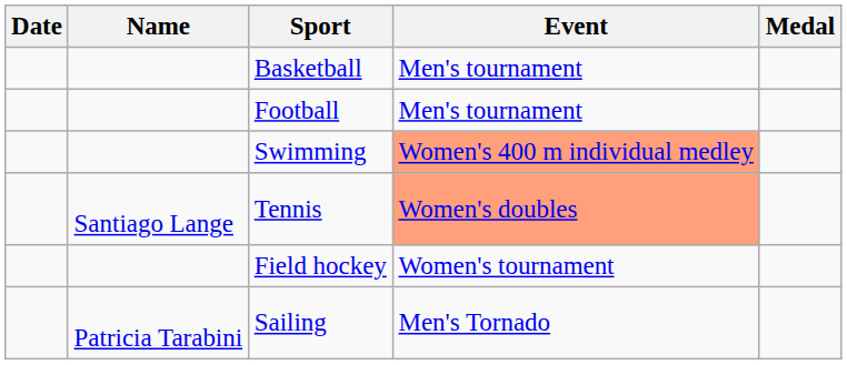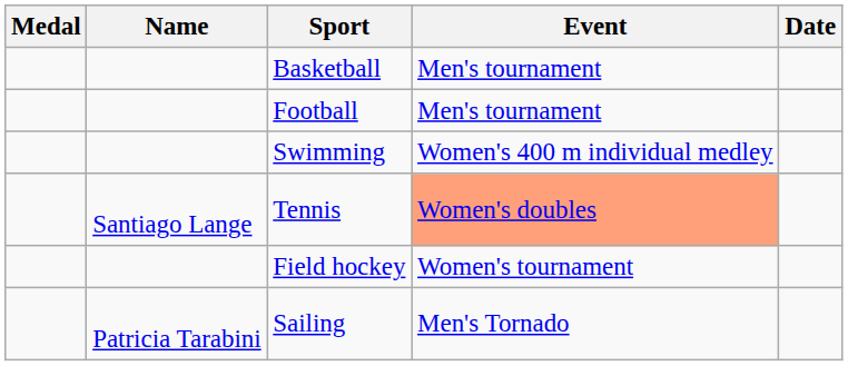 <table class="wikitable sortable" style="font-size:95%">
 <tr>
-<th>Date</th>
+<th>Medal</th>
 <th>Name</th>
 <th>Sport</th>
 <th>Event</th>
-<th>Medal</th>
+<th>Date</th>
 </tr>
 <tr>
 <td></td>
 <td><br></td>
 <td><a href='#'>Basketball</a></td>
 <td><a href='#'>Men's tournament</a></td>
 <td></td>
 </tr>
 <tr>
 <td></td>
 <td><br></td>
 <td><a href='#'>Football</a></td>
 <td><a href='#'>Men's tournament</a></td>
 <td></td>
 </tr>
 <tr>
 <td></td>
 <td></td>
 <td><a href='#'>Swimming</a></td>
-<td style="background: lightsalmon;"><a href='#'>Women's 400 m individual medley</a></td>
+<td><a href='#'>Women's 400 m individual medley</a></td>
 <td></td>
 </tr>
 <tr>
 <td></td>
 <td><br><a href='#'>Santiago Lange</a></td>
 <td><a href='#'>Tennis</a></td>
 <td style="background: lightsalmon;"><a href='#'>Women's doubles</a></td>
 <td></td>
 </tr>
 <tr>
 <td></td>
 <td><br></td>
 <td><a href='#'>Field hockey</a></td>
 <td><a href='#'>Women's tournament</a></td>
 <td></td>
 </tr>
 <tr>
 <td></td>
 <td><br><a href='#'>Patricia Tarabini</a></td>
 <td><a href='#'>Sailing</a></td>
 <td><a href='#'>Men's Tornado</a></td>
 <td></td>
 </tr>
 </table>
